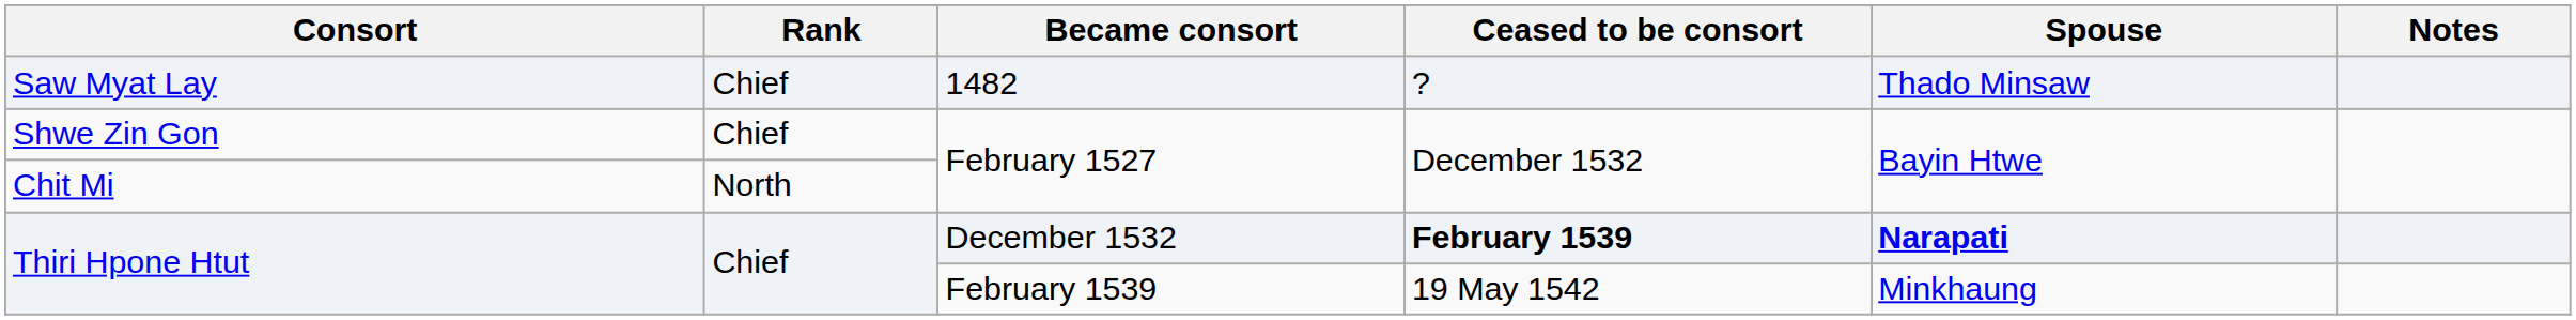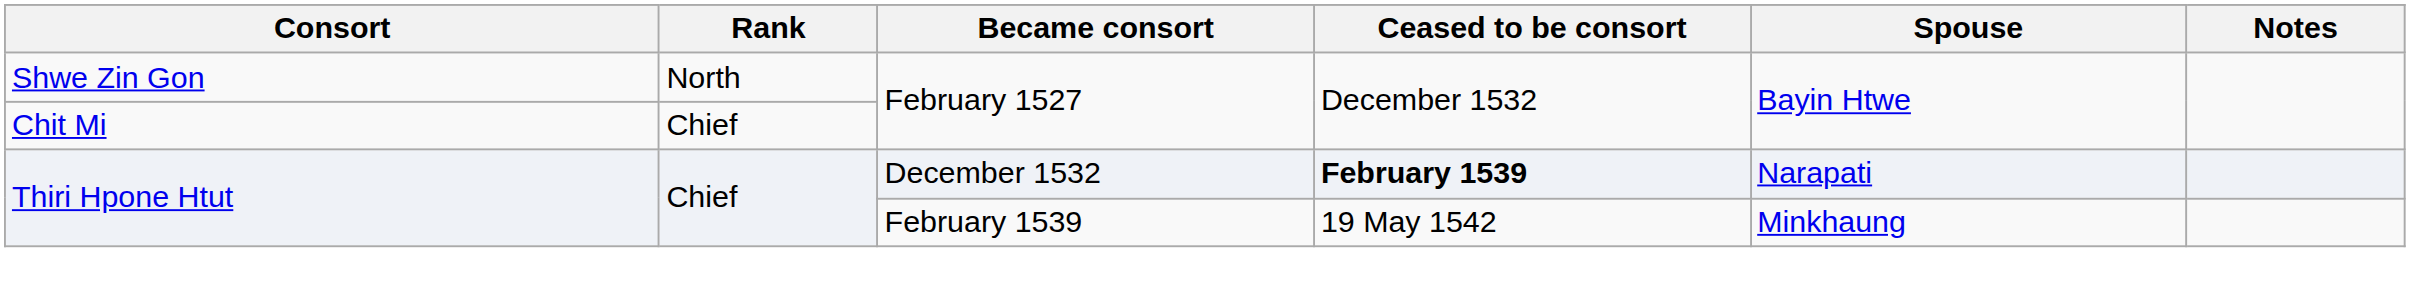 <table width=100% class="wikitable">
 <tr>
 <th width=15%>Consort</th>
 <th width=5%>Rank</th>
 <th width=10%>Became consort</th>
 <th width=10%>Ceased to be consort</th>
 <th width=10%>Spouse</th>
 <th width=5%>Notes</th>
 </tr>
 <tr>
-<td style="background:#eff2f7"><a href='#'>Saw Myat Lay</a></td>
-<td style="background:#eff2f7">Chief</td>
-<td style="background:#eff2f7">1482</td>
-<td style="background:#eff2f7">?</td>
-<td style="background:#eff2f7"><a href='#'>Thado Minsaw</a></td>
-<td style="background:#eff2f7"></td>
-</tr>
-<tr>
 <td><a href='#'>Shwe Zin Gon</a></td>
-<td>Chief</td>
+<td>North</td>
 <td rowspan="2">February 1527</td>
 <td rowspan="2"> December 1532</td>
 <td rowspan="2"><a href='#'>Bayin Htwe</a></td>
 <td rowspan="2"></td>
 </tr>
 <tr>
 <td><a href='#'>Chit Mi</a></td>
-<td>North</td>
+<td>Chief</td>
 </tr>
 <tr>
 <td style="background:#eff2f7" rowspan="2"><a href='#'>Thiri Hpone Htut</a></td>
 <td style="background:#eff2f7" rowspan="2">Chief</td>
 <td style="background:#eff2f7"> December 1532</td>
 <td style="background:#eff2f7"><strong> February 1539</strong></td>
-<td style="background:#eff2f7"><strong><a href='#'>Narapati</a></strong></td>
+<td style="background:#eff2f7"><a href='#'>Narapati</a></td>
 <td style="background:#eff2f7"></td>
 </tr>
 <tr>
 <td> February 1539</td>
 <td>19 May 1542</td>
 <td><a href='#'>Minkhaung</a></td>
 <td></td>
 </tr>
 </table>
